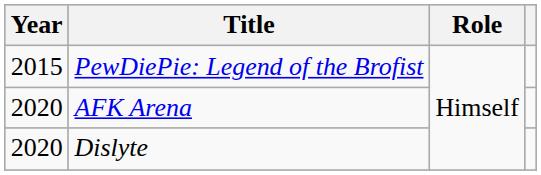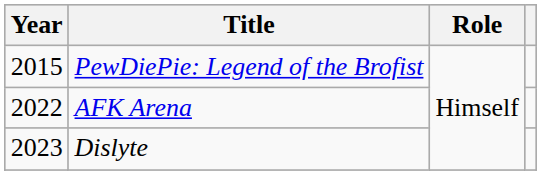 <table class="wikitable sortable">
 <tr>
 <th>Year</th>
 <th>Title</th>
 <th>Role</th>
 <th scope="col" class="unsortable"></th>
 </tr>
 <tr>
 <td>2015</td>
 <td><em><a href='#'>PewDiePie: Legend of the Brofist</a></em></td>
 <td rowspan="3">Himself</td>
 <td></td>
 </tr>
 <tr>
-<td>2020</td>
+<td>2022</td>
 <td><em><a href='#'>AFK Arena</a></em></td>
 <td></td>
 </tr>
 <tr>
-<td>2020</td>
+<td>2023</td>
 <td><em>Dislyte</em></td>
 <td></td>
 </tr>
 </table>
